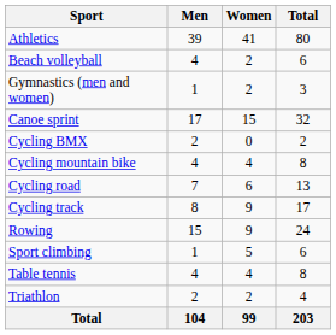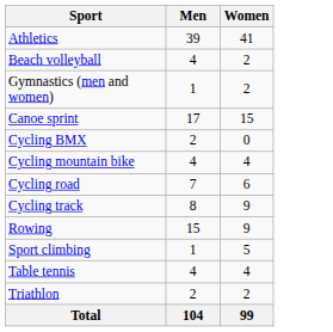 <table class="wikitable sortable" style="text-align:center;">
 <tr>
 <th width=180>Sport</th>
 <th width=55>Men</th>
 <th width=55>Women</th>
-<th width=55>Total</th>
 </tr>
 <tr>
 <td align=left><a href='#'>Athletics</a></td>
 <td>39</td>
 <td>41</td>
-<td>80</td>
 </tr>
 <tr>
 <td align=left><a href='#'>Beach volleyball</a></td>
 <td>4</td>
 <td>2</td>
-<td>6</td>
 </tr>
 <tr>
 <td align=left>Gymnastics (<a href='#'>men</a> and <a href='#'>women</a>)</td>
 <td>1</td>
 <td>2</td>
-<td>3</td>
 </tr>
 <tr>
 <td align=left><a href='#'>Canoe sprint</a></td>
 <td>17</td>
 <td>15</td>
-<td>32</td>
 </tr>
 <tr>
 <td align=left><a href='#'>Cycling BMX</a></td>
 <td>2</td>
 <td>0</td>
-<td>2</td>
 </tr>
 <tr>
 <td align=left><a href='#'>Cycling mountain bike</a></td>
 <td>4</td>
 <td>4</td>
-<td>8</td>
 </tr>
 <tr>
 <td align=left><a href='#'>Cycling road</a></td>
 <td>7</td>
 <td>6</td>
-<td>13</td>
 </tr>
 <tr>
 <td align=left><a href='#'>Cycling track</a></td>
 <td>8</td>
 <td>9</td>
-<td>17</td>
 </tr>
 <tr>
 <td align=left><a href='#'>Rowing</a></td>
 <td>15</td>
 <td>9</td>
-<td>24</td>
 </tr>
 <tr>
 <td align=left><a href='#'>Sport climbing</a></td>
 <td>1</td>
 <td>5</td>
-<td>6</td>
 </tr>
 <tr>
 <td align=left><a href='#'>Table tennis</a></td>
 <td>4</td>
 <td>4</td>
-<td>8</td>
 </tr>
 <tr>
 <td align=left><a href='#'>Triathlon</a></td>
 <td>2</td>
 <td>2</td>
-<td>4</td>
 </tr>
 <tr>
 <th align=left>Total</th>
 <th>104</th>
 <th>99</th>
-<th>203</th>
 </tr>
 </table>
